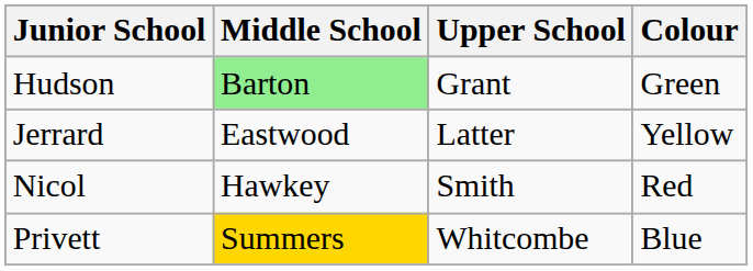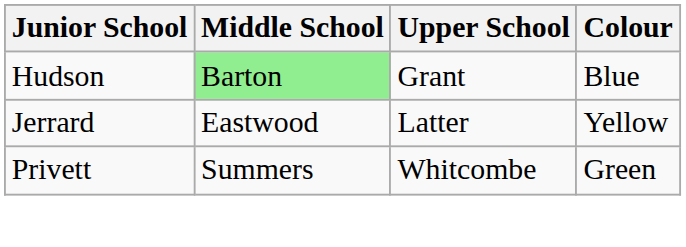 <table class="wikitable">
 <tr>
 <th>Junior School</th>
 <th>Middle School</th>
 <th>Upper School</th>
 <th>Colour</th>
 </tr>
 <tr>
 <td>Hudson</td>
 <td style="background: lightgreen;">Barton</td>
 <td>Grant</td>
-<td>Green</td>
+<td>Blue</td>
 </tr>
 <tr>
 <td>Jerrard</td>
 <td>Eastwood</td>
 <td>Latter</td>
 <td>Yellow</td>
 </tr>
 <tr>
-<td>Nicol</td>
-<td>Hawkey</td>
-<td>Smith</td>
-<td>Red</td>
-</tr>
-<tr>
 <td>Privett</td>
-<td style="background: gold;">Summers</td>
+<td>Summers</td>
 <td>Whitcombe</td>
-<td>Blue</td>
+<td>Green</td>
 </tr>
 </table>
